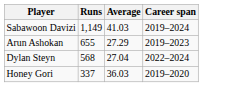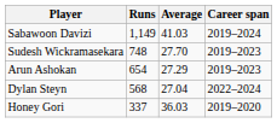 <table class="wikitable">
 <tr>
 <th>Player</th>
 <th>Runs</th>
 <th>Average</th>
 <th>Career span</th>
 </tr>
 <tr>
 <td>Sabawoon Davizi</td>
 <td>1,149</td>
 <td>41.03</td>
 <td>2019–2024</td>
 </tr>
 <tr>
+<td>Sudesh Wickramasekara</td>
+<td>748</td>
+<td>27.70</td>
+<td>2019–2023</td>
+</tr>
+<tr>
 <td>Arun Ashokan</td>
-<td>655</td>
+<td>654</td>
 <td>27.29</td>
 <td>2019–2023</td>
 </tr>
 <tr>
 <td>Dylan Steyn</td>
 <td>568</td>
 <td>27.04</td>
 <td>2022–2024</td>
 </tr>
 <tr>
 <td>Honey Gori</td>
 <td>337</td>
 <td>36.03</td>
 <td>2019–2020</td>
 </tr>
 </table>
